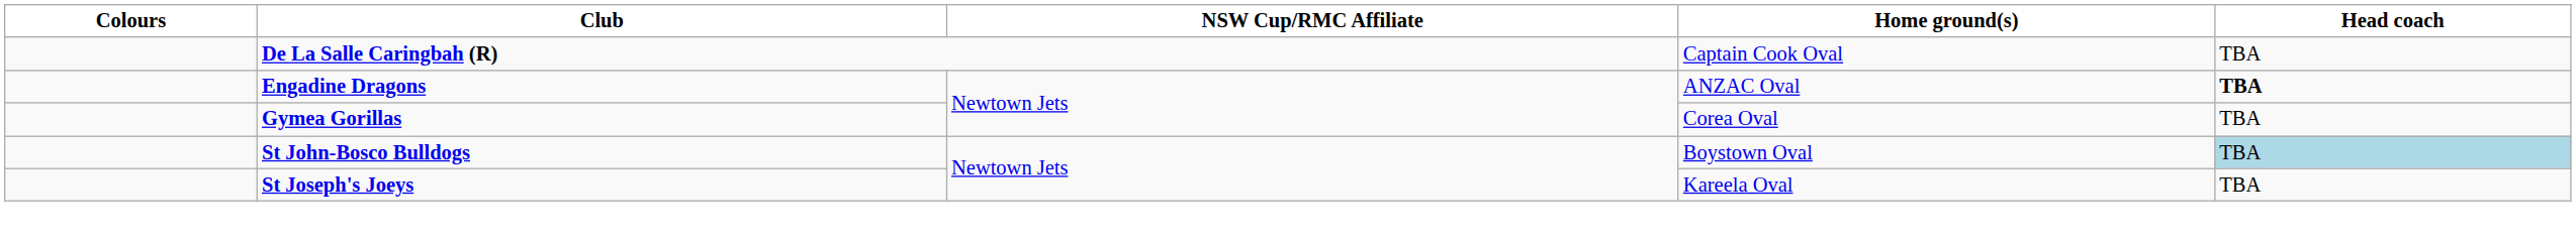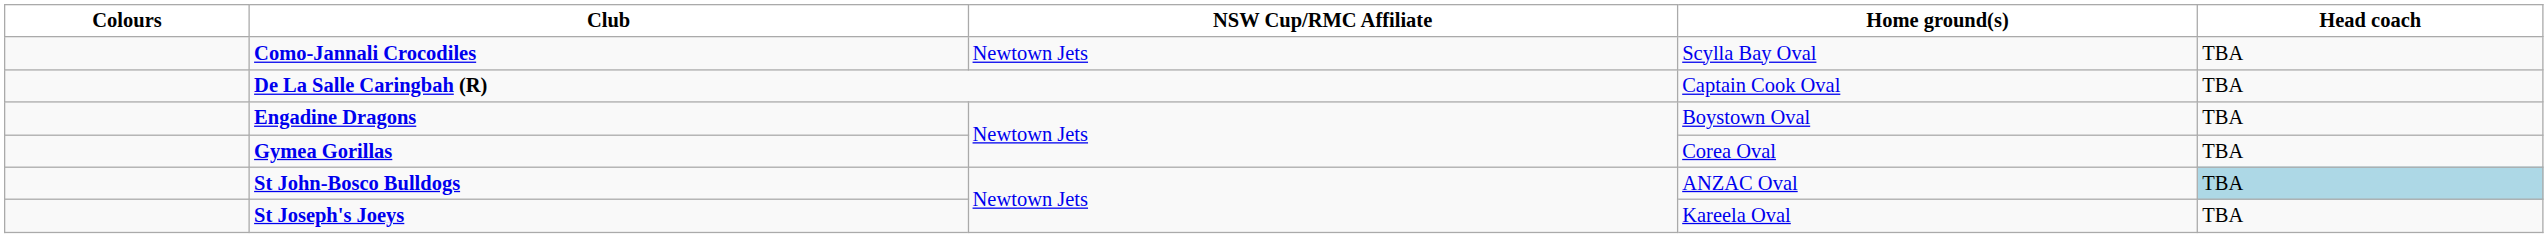 <table class="wikitable" style="width:100%; ">
 <tr>
 <th style="background:white">Colours</th>
 <th style="background:white">Club</th>
 <th style="background:white">NSW Cup/RMC Affiliate</th>
 <th style="background:white">Home ground(s)</th>
 <th style="background:white">Head coach</th>
+</tr>
+<tr>
+<td></td>
+<td><strong><a href='#'>Como-Jannali Crocodiles</a></strong></td>
+<td> <a href='#'>Newtown Jets</a></td>
+<td><a href='#'>Scylla Bay Oval</a></td>
+<td>TBA</td>
 </tr>
 <tr>
 <td></td>
 <td colspan="2"><strong><a href='#'>De La Salle Caringbah</a> (R)</strong></td>
 <td><a href='#'>Captain Cook Oval</a></td>
 <td>TBA</td>
 </tr>
 <tr>
 <td></td>
 <td><strong><a href='#'>Engadine Dragons</a></strong></td>
 <td rowspan="2"> <a href='#'>Newtown Jets</a></td>
-<td><a href='#'>ANZAC Oval</a></td>
-<td><strong>TBA</strong></td>
+<td><a href='#'>Boystown Oval</a></td>
+<td>TBA</td>
 </tr>
 <tr>
 <td></td>
 <td><strong><a href='#'>Gymea Gorillas</a></strong></td>
 <td><a href='#'>Corea Oval</a></td>
 <td>TBA</td>
 </tr>
 <tr>
 <td></td>
 <td><strong><a href='#'>St John-Bosco Bulldogs</a></strong></td>
 <td rowspan="2"> <a href='#'>Newtown Jets</a></td>
-<td><a href='#'>Boystown Oval</a></td>
+<td><a href='#'>ANZAC Oval</a></td>
 <td style="background: lightblue;">TBA</td>
 </tr>
 <tr>
 <td></td>
 <td><strong><a href='#'>St Joseph's Joeys</a></strong></td>
 <td><a href='#'>Kareela Oval</a></td>
 <td>TBA</td>
 </tr>
 </table>
